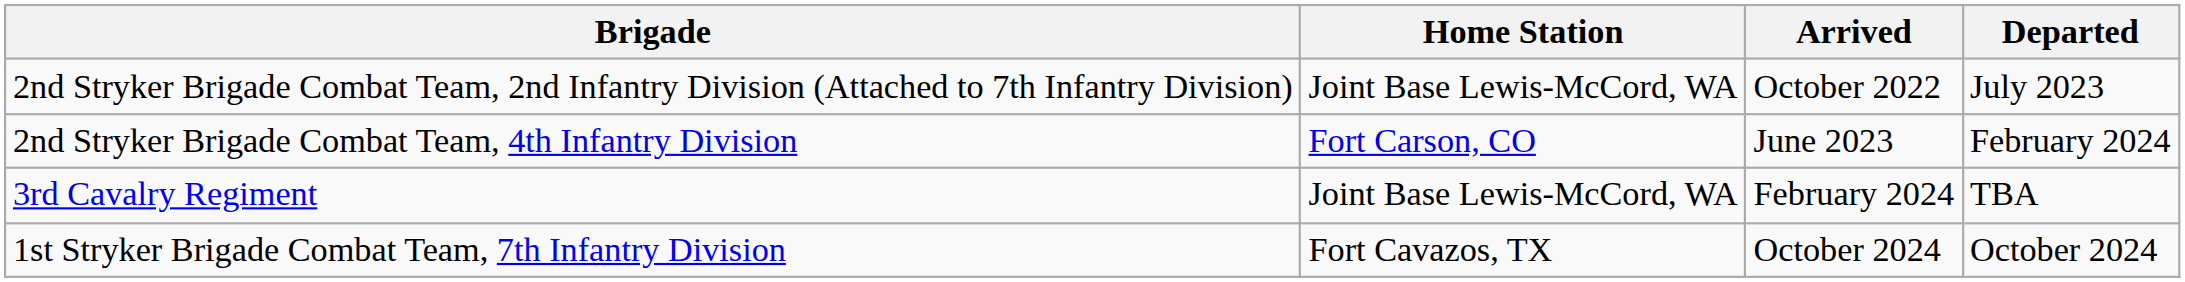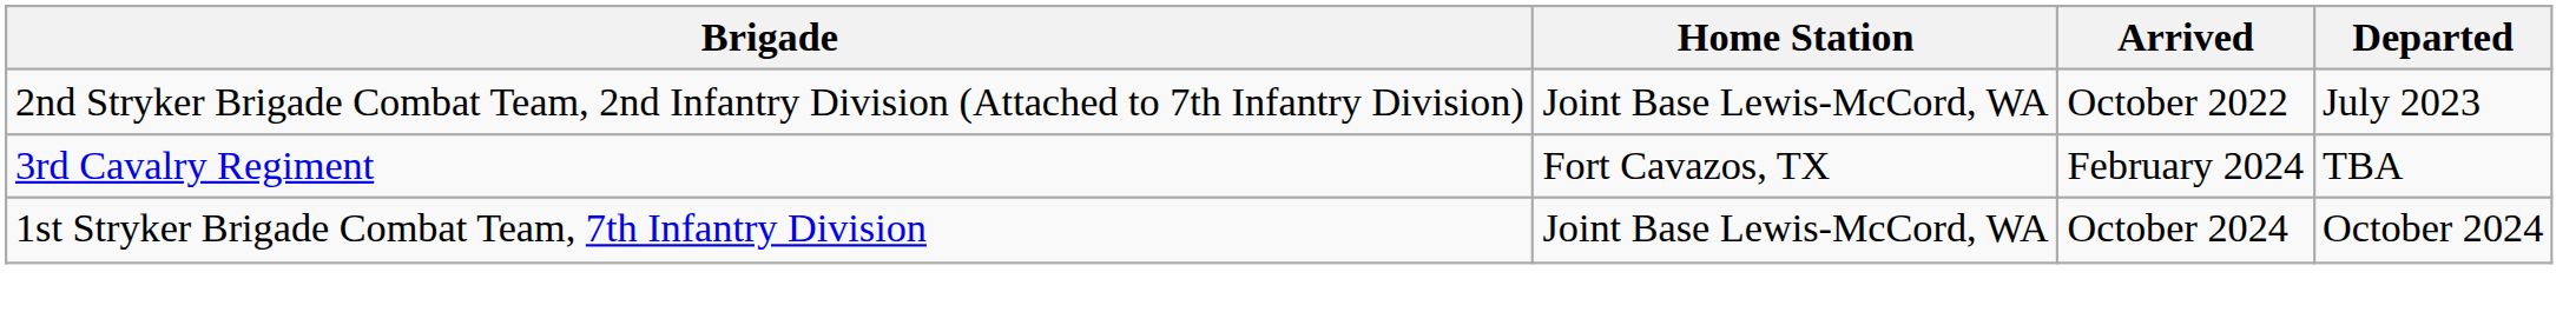 <table class="wikitable">
 <tr>
 <th>Brigade</th>
 <th>Home Station</th>
 <th>Arrived</th>
 <th>Departed</th>
 </tr>
 <tr>
 <td>2nd Stryker Brigade Combat Team, 2nd Infantry Division (Attached to 7th Infantry Division)</td>
 <td>Joint Base Lewis-McCord, WA</td>
 <td>October 2022</td>
 <td>July 2023</td>
 </tr>
 <tr>
-<td>2nd Stryker Brigade Combat Team, <a href='#'>4th Infantry Division</a></td>
-<td><a href='#'>Fort Carson, CO</a></td>
-<td>June 2023</td>
-<td>February 2024</td>
-</tr>
-<tr>
 <td><a href='#'>3rd Cavalry Regiment</a></td>
-<td>Joint Base Lewis-McCord, WA</td>
+<td>Fort Cavazos, TX</td>
 <td>February 2024</td>
 <td>TBA</td>
 </tr>
 <tr>
 <td>1st Stryker Brigade Combat Team, <a href='#'>7th Infantry Division</a></td>
-<td>Fort Cavazos, TX</td>
+<td>Joint Base Lewis-McCord, WA</td>
 <td>October 2024</td>
 <td>October 2024</td>
 </tr>
 </table>
